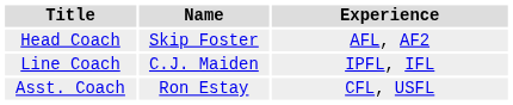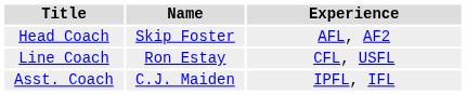 <table width=45%>
 <tr>
 <th colspan=8></th>
 </tr>
 <tr bgcolor="#dddddd">
 <th width=25%><strong>Title</strong></th>
 <th width=25%><strong>Name</strong></th>
 <th width=45%><strong>Experience</strong></th>
 </tr>
 <tr bgcolor="#eeeeee">
 <td align=center><a href='#'>Head Coach</a></td>
 <td align=center><a href='#'>Skip Foster</a></td>
 <td align=center><a href='#'>AFL</a>, <a href='#'>AF2</a></td>
 </tr>
 <tr bgcolor="#eeeeee">
 <td align=center><a href='#'>Line Coach</a></td>
+<td align=center><a href='#'>Ron Estay</a></td>
+<td align=center><a href='#'>CFL</a>, <a href='#'>USFL</a></td>
+</tr>
+<tr bgcolor="#eeeeee">
+<td align=center><a href='#'>Asst. Coach</a></td>
 <td align=center><a href='#'>C.J. Maiden</a></td>
 <td align=center><a href='#'>IPFL</a>, <a href='#'>IFL</a></td>
 </tr>
-<tr bgcolor="#eeeeee">
-<td align=center><a href='#'>Asst. Coach</a></td>
-<td align=center><a href='#'>Ron Estay</a></td>
-<td align=center><a href='#'>CFL</a>, <a href='#'>USFL</a></td>
-</tr>
 </table>
